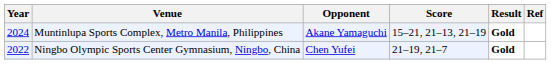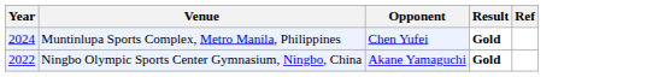 <table class="sortable wikitable" style="font-size: 90%;">
 <tr>
 <th>Year</th>
 <th>Venue</th>
 <th>Opponent</th>
-<th>Score</th>
 <th>Result</th>
 <th>Ref</th>
 </tr>
 <tr style="background:#ECF2FF">
 <td align="center"><a href='#'>2024</a></td>
 <td align="left">Muntinlupa Sports Complex, <a href='#'>Metro Manila</a>, Philippines</td>
-<td align="left"> <a href='#'>Akane Yamaguchi</a></td>
-<td align="left">15–21, 21–13, 21–19</td>
+<td align="left"> <a href='#'>Chen Yufei</a></td>
 <td style="text-align:left; background:white"> <strong>Gold</strong></td>
 <td style="text-align:center; background:white"></td>
 </tr>
 <tr style="background:#ECF2FF">
 <td align="center"><a href='#'>2022</a></td>
 <td align="left">Ningbo Olympic Sports Center Gymnasium, <a href='#'>Ningbo</a>, China</td>
-<td align="left"> <a href='#'>Chen Yufei</a></td>
-<td align="left">21–19, 21–7</td>
+<td align="left"> <a href='#'>Akane Yamaguchi</a></td>
 <td style="text-align:left; background:white"> <strong>Gold</strong></td>
 <td style="text-align:center; background:white"></td>
 </tr>
 </table>
